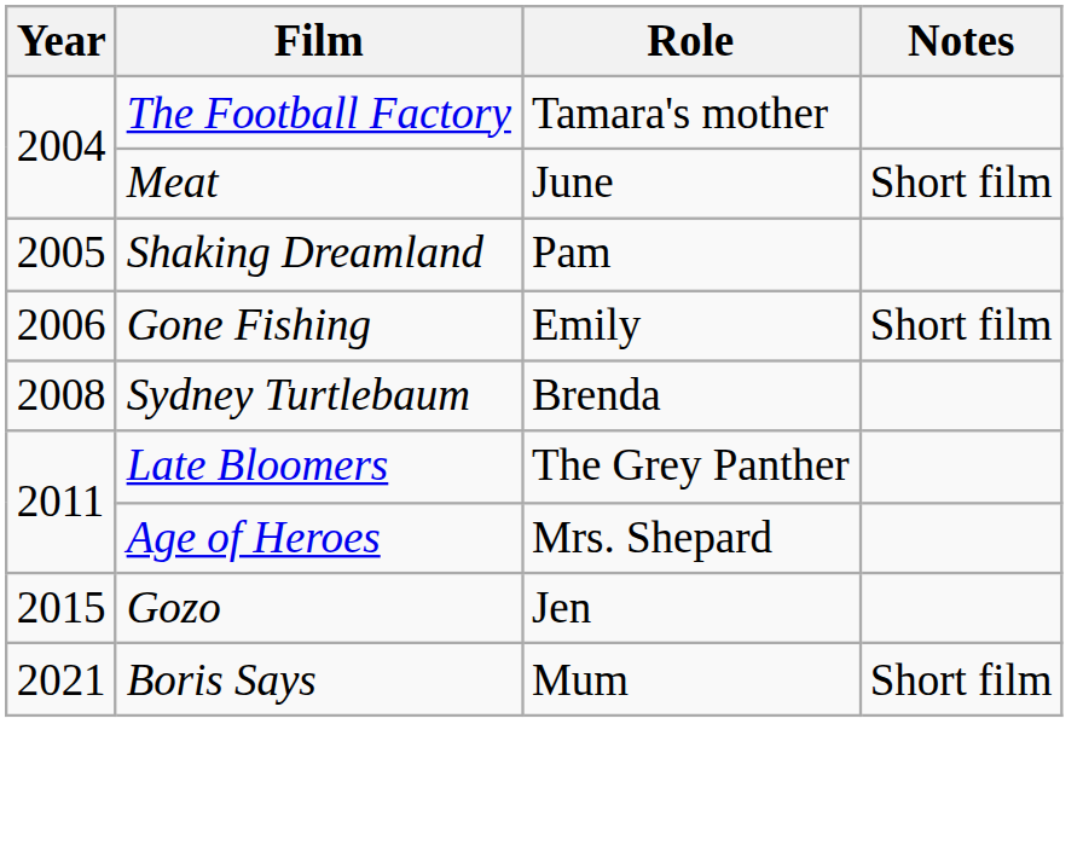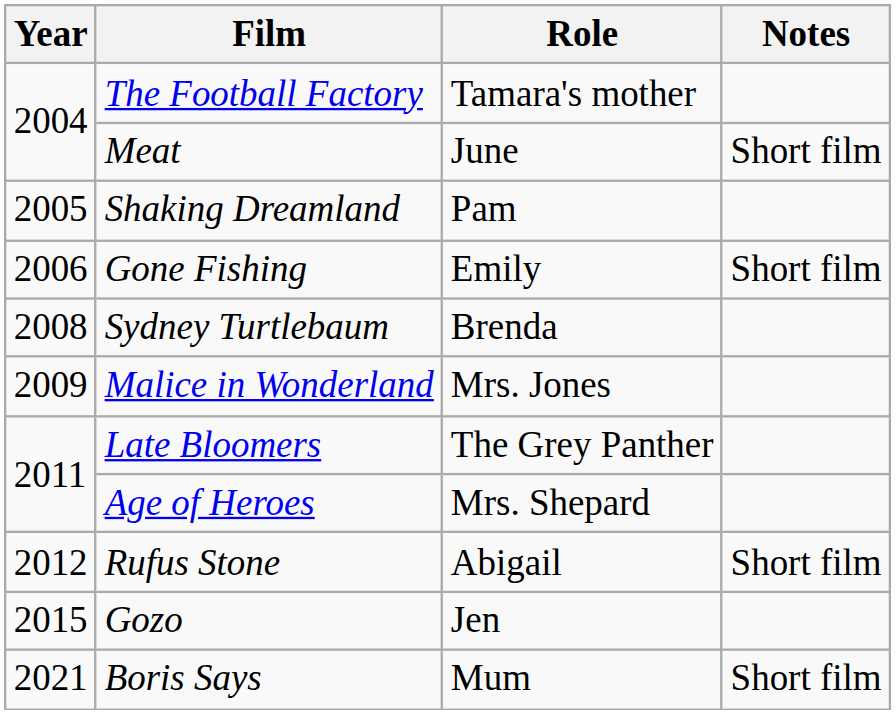 <table class="wikitable sortable">
 <tr>
 <th>Year</th>
 <th>Film</th>
 <th>Role</th>
 <th>Notes</th>
 </tr>
 <tr>
 <td rowspan="2">2004</td>
 <td><em><a href='#'>The Football Factory</a></em></td>
 <td>Tamara's mother</td>
 <td></td>
 </tr>
 <tr>
 <td><em>Meat</em></td>
 <td>June</td>
 <td>Short film</td>
 </tr>
 <tr>
 <td>2005</td>
 <td><em>Shaking Dreamland</em></td>
 <td>Pam</td>
 <td></td>
 </tr>
 <tr>
 <td>2006</td>
 <td><em>Gone Fishing</em></td>
 <td>Emily</td>
 <td>Short film</td>
 </tr>
 <tr>
 <td>2008</td>
 <td><em>Sydney Turtlebaum</em></td>
 <td>Brenda</td>
 <td></td>
 </tr>
 <tr>
+<td>2009</td>
+<td><em><a href='#'>Malice in Wonderland</a></em></td>
+<td>Mrs. Jones</td>
+<td></td>
+</tr>
+<tr>
 <td rowspan="2">2011</td>
 <td><em><a href='#'>Late Bloomers</a></em></td>
 <td>The Grey Panther</td>
 <td></td>
 </tr>
 <tr>
 <td><em><a href='#'>Age of Heroes</a></em></td>
 <td>Mrs. Shepard</td>
 <td></td>
+</tr>
+<tr>
+<td>2012</td>
+<td><em>Rufus Stone</em></td>
+<td>Abigail</td>
+<td>Short film</td>
 </tr>
 <tr>
 <td>2015</td>
 <td><em>Gozo</em></td>
 <td>Jen</td>
 <td></td>
 </tr>
 <tr>
 <td>2021</td>
 <td><em>Boris Says</em></td>
 <td>Mum</td>
 <td>Short film</td>
 </tr>
 </table>
